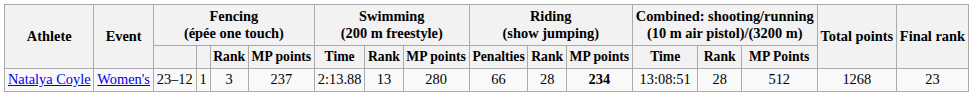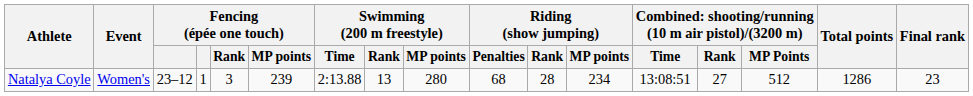 <table class="wikitable" style="font-size:90%">
 <tr>
 <th rowspan="2">Athlete</th>
 <th rowspan="2">Event</th>
 <th colspan=4>Fencing<br><span>(épée one touch)</span></th>
 <th colspan=3>Swimming<br><span>(200 m freestyle)</span></th>
 <th colspan=3>Riding<br><span>(show jumping)</span></th>
 <th colspan=3>Combined: shooting/running<br><span>(10 m air pistol)/(3200 m)</span></th>
 <th rowspan=2>Total points</th>
 <th rowspan=2>Final rank</th>
 </tr>
 <tr style="font-size:95%">
 <th></th>
 <th></th>
 <th>Rank</th>
 <th>MP points</th>
 <th>Time</th>
 <th>Rank</th>
 <th>MP points</th>
 <th>Penalties</th>
 <th>Rank</th>
 <th>MP points</th>
 <th>Time</th>
 <th>Rank</th>
 <th>MP Points</th>
 </tr>
 <tr align=center>
 <td align=left><a href='#'>Natalya Coyle</a></td>
 <td align=left><a href='#'>Women's</a></td>
 <td>23–12</td>
 <td>1</td>
 <td>3</td>
-<td>237</td>
+<td>239</td>
 <td>2:13.88</td>
 <td>13</td>
 <td>280</td>
-<td>66</td>
+<td>68</td>
 <td>28</td>
-<td><strong>234</strong></td>
+<td>234</td>
 <td>13:08:51</td>
-<td>28</td>
+<td>27</td>
 <td>512</td>
-<td>1268</td>
+<td>1286</td>
 <td>23</td>
 </tr>
 </table>
